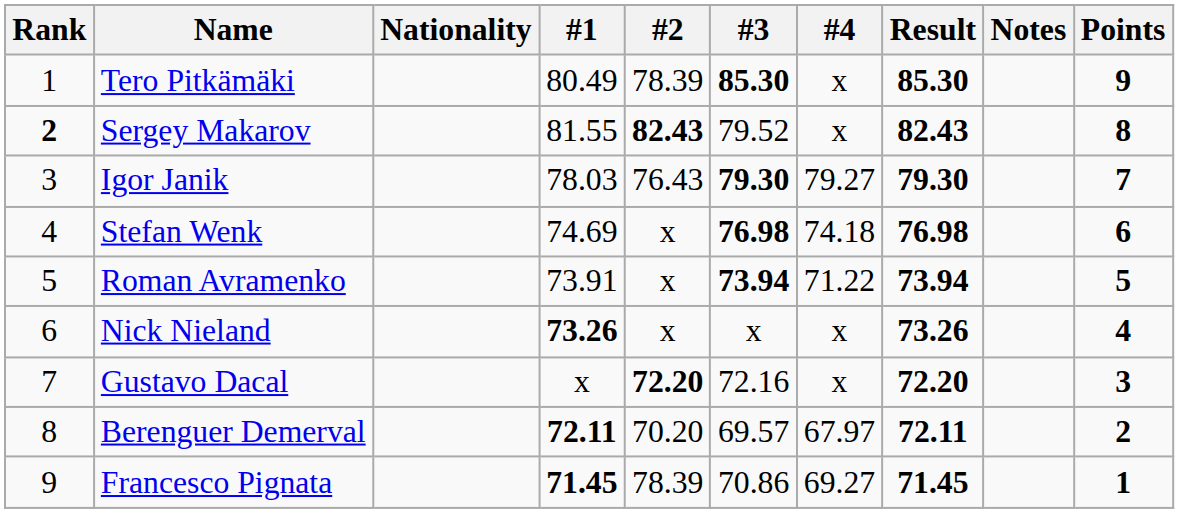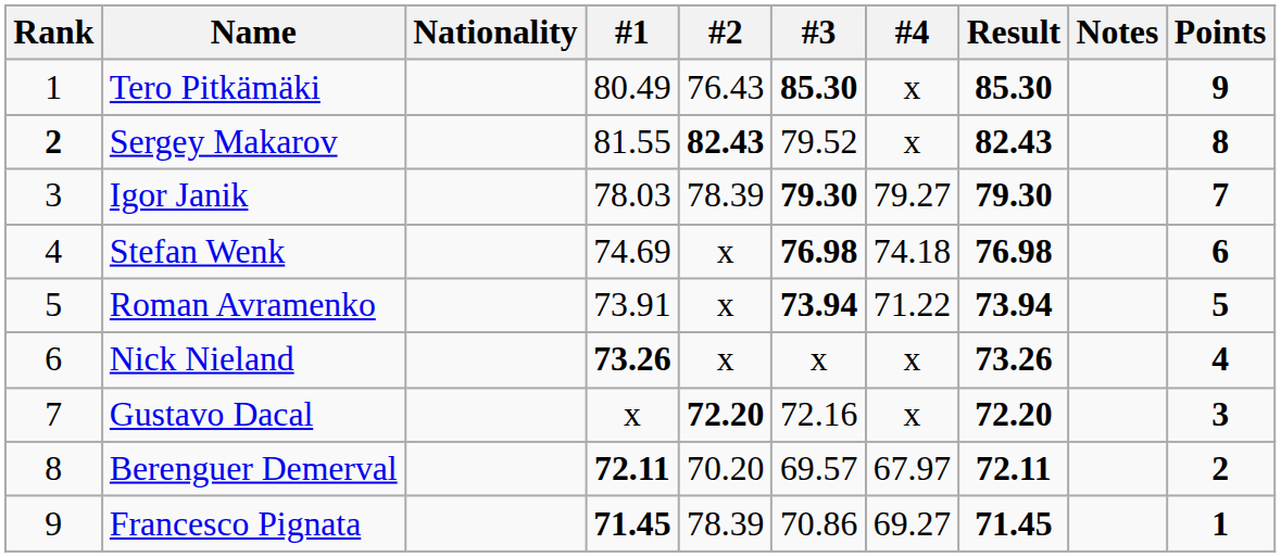 <table class="wikitable sortable" style="text-align:center">
 <tr>
 <th>Rank</th>
 <th>Name</th>
 <th>Nationality</th>
 <th>#1</th>
 <th>#2</th>
 <th>#3</th>
 <th>#4</th>
 <th>Result</th>
 <th>Notes</th>
 <th>Points</th>
 </tr>
 <tr>
 <td>1</td>
 <td align=left><a href='#'>Tero Pitkämäki</a></td>
 <td align=left></td>
 <td>80.49</td>
-<td>78.39</td>
+<td>76.43</td>
 <td><strong>85.30</strong></td>
 <td>x</td>
 <td><strong>85.30</strong></td>
 <td></td>
 <td><strong>9</strong></td>
 </tr>
 <tr>
 <td><strong>2</strong></td>
 <td align=left><a href='#'>Sergey Makarov</a></td>
 <td align=left></td>
 <td>81.55</td>
 <td><strong>82.43</strong></td>
 <td>79.52</td>
 <td>x</td>
 <td><strong>82.43</strong></td>
 <td></td>
 <td><strong>8</strong></td>
 </tr>
 <tr>
 <td>3</td>
 <td align=left><a href='#'>Igor Janik</a></td>
 <td align=left></td>
 <td>78.03</td>
-<td>76.43</td>
+<td>78.39</td>
 <td><strong>79.30</strong></td>
 <td>79.27</td>
 <td><strong>79.30</strong></td>
 <td></td>
 <td><strong>7</strong></td>
 </tr>
 <tr>
 <td>4</td>
 <td align=left><a href='#'>Stefan Wenk</a></td>
 <td align=left></td>
 <td>74.69</td>
 <td>x</td>
 <td><strong>76.98</strong></td>
 <td>74.18</td>
 <td><strong>76.98</strong></td>
 <td></td>
 <td><strong>6</strong></td>
 </tr>
 <tr>
 <td>5</td>
 <td align=left><a href='#'>Roman Avramenko</a></td>
 <td align=left></td>
 <td>73.91</td>
 <td>x</td>
 <td><strong>73.94</strong></td>
 <td>71.22</td>
 <td><strong>73.94</strong></td>
 <td></td>
 <td><strong>5</strong></td>
 </tr>
 <tr>
 <td>6</td>
 <td align=left><a href='#'>Nick Nieland</a></td>
 <td align=left></td>
 <td><strong>73.26</strong></td>
 <td>x</td>
 <td>x</td>
 <td>x</td>
 <td><strong>73.26</strong></td>
 <td></td>
 <td><strong>4</strong></td>
 </tr>
 <tr>
 <td>7</td>
 <td align=left><a href='#'>Gustavo Dacal</a></td>
 <td align=left></td>
 <td>x</td>
 <td><strong>72.20</strong></td>
 <td>72.16</td>
 <td>x</td>
 <td><strong>72.20</strong></td>
 <td></td>
 <td><strong>3</strong></td>
 </tr>
 <tr>
 <td>8</td>
 <td align=left><a href='#'>Berenguer Demerval</a></td>
 <td align=left></td>
 <td><strong>72.11</strong></td>
 <td>70.20</td>
 <td>69.57</td>
 <td>67.97</td>
 <td><strong>72.11</strong></td>
 <td></td>
 <td><strong>2</strong></td>
 </tr>
 <tr>
 <td>9</td>
 <td align=left><a href='#'>Francesco Pignata</a></td>
 <td align=left></td>
 <td><strong>71.45</strong></td>
 <td>78.39</td>
 <td>70.86</td>
 <td>69.27</td>
 <td><strong>71.45</strong></td>
 <td></td>
 <td><strong>1</strong></td>
 </tr>
 </table>
